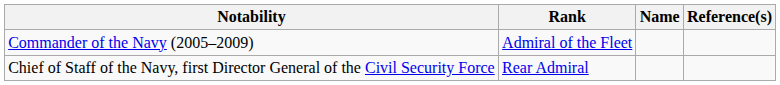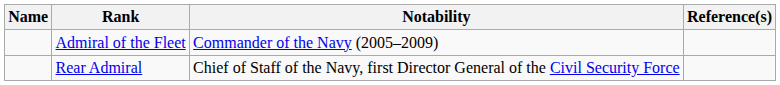 <table class="wikitable sortable">
 <tr>
+<th>Name</th>
+<th class="unsortable">Rank</th>
 <th class="unsortable">Notability</th>
-<th class="unsortable">Rank</th>
-<th>Name</th>
 <th class="unsortable">Reference(s)</th>
 </tr>
 <tr>
+<td></td>
+<td><a href='#'>Admiral of the Fleet</a></td>
 <td><a href='#'>Commander of the Navy</a> (2005–2009)</td>
-<td><a href='#'>Admiral of the Fleet</a></td>
-<td></td>
 <td></td>
 </tr>
 <tr>
+<td></td>
+<td><a href='#'>Rear Admiral</a></td>
 <td>Chief of Staff of the Navy, first Director General of the <a href='#'>Civil Security Force</a></td>
-<td><a href='#'>Rear Admiral</a></td>
-<td></td>
 <td></td>
 </tr>
 </table>
